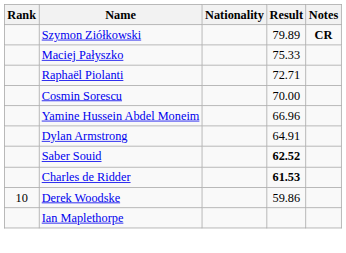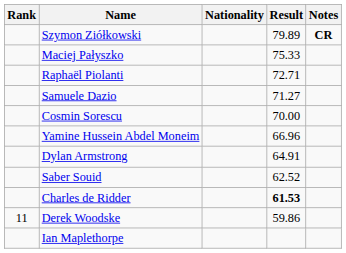 <table class="wikitable sortable" style="text-align:center;font-size:95%">
 <tr>
 <th>Rank</th>
 <th>Name</th>
 <th>Nationality</th>
 <th>Result</th>
 <th>Notes</th>
 </tr>
 <tr>
 <td></td>
 <td align=left><a href='#'>Szymon Ziółkowski</a></td>
 <td align=left></td>
 <td>79.89</td>
 <td><strong>CR</strong></td>
 </tr>
 <tr>
 <td></td>
 <td align=left><a href='#'>Maciej Pałyszko</a></td>
 <td align=left></td>
 <td>75.33</td>
 <td></td>
 </tr>
 <tr>
 <td></td>
 <td align=left><a href='#'>Raphaël Piolanti</a></td>
 <td align=left></td>
 <td>72.71</td>
 <td></td>
 </tr>
 <tr>
 <td></td>
+<td align=left><a href='#'>Samuele Dazio</a></td>
+<td align=left></td>
+<td>71.27</td>
+<td></td>
+</tr>
+<tr>
+<td></td>
 <td align=left><a href='#'>Cosmin Sorescu</a></td>
 <td align=left></td>
 <td>70.00</td>
 <td></td>
 </tr>
 <tr>
 <td></td>
 <td align=left><a href='#'>Yamine Hussein Abdel Moneim</a></td>
 <td align=left></td>
 <td>66.96</td>
 <td></td>
 </tr>
 <tr>
 <td></td>
 <td align=left><a href='#'>Dylan Armstrong</a></td>
 <td align=left></td>
 <td>64.91</td>
 <td></td>
 </tr>
 <tr>
 <td></td>
 <td align=left><a href='#'>Saber Souid</a></td>
 <td align=left></td>
-<td><strong>62.52</strong></td>
+<td>62.52</td>
 <td></td>
 </tr>
 <tr>
 <td></td>
 <td align=left><a href='#'>Charles de Ridder</a></td>
 <td align=left></td>
 <td><strong>61.53</strong></td>
 <td></td>
 </tr>
 <tr>
-<td>10</td>
+<td>11</td>
 <td align=left><a href='#'>Derek Woodske</a></td>
 <td align=left></td>
 <td>59.86</td>
 <td></td>
 </tr>
 <tr>
 <td></td>
 <td align=left><a href='#'>Ian Maplethorpe</a></td>
 <td align=left></td>
 <td></td>
 <td></td>
 </tr>
 </table>
